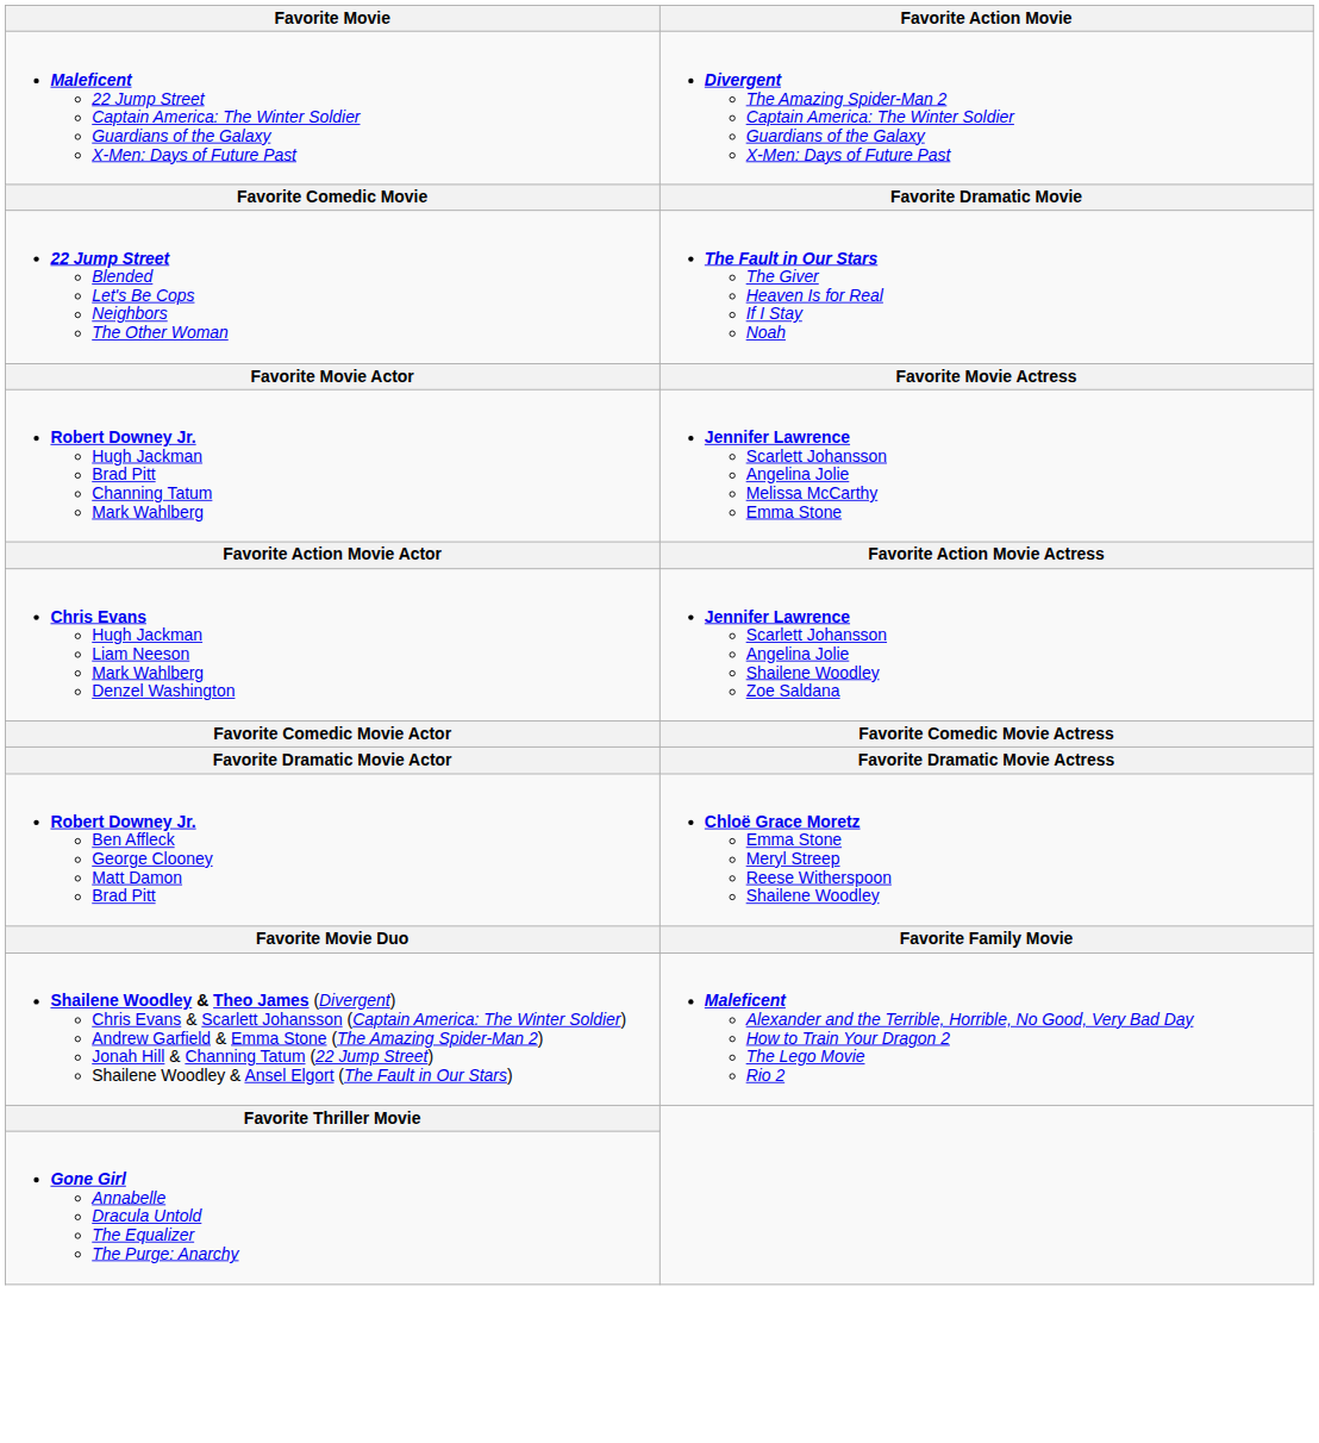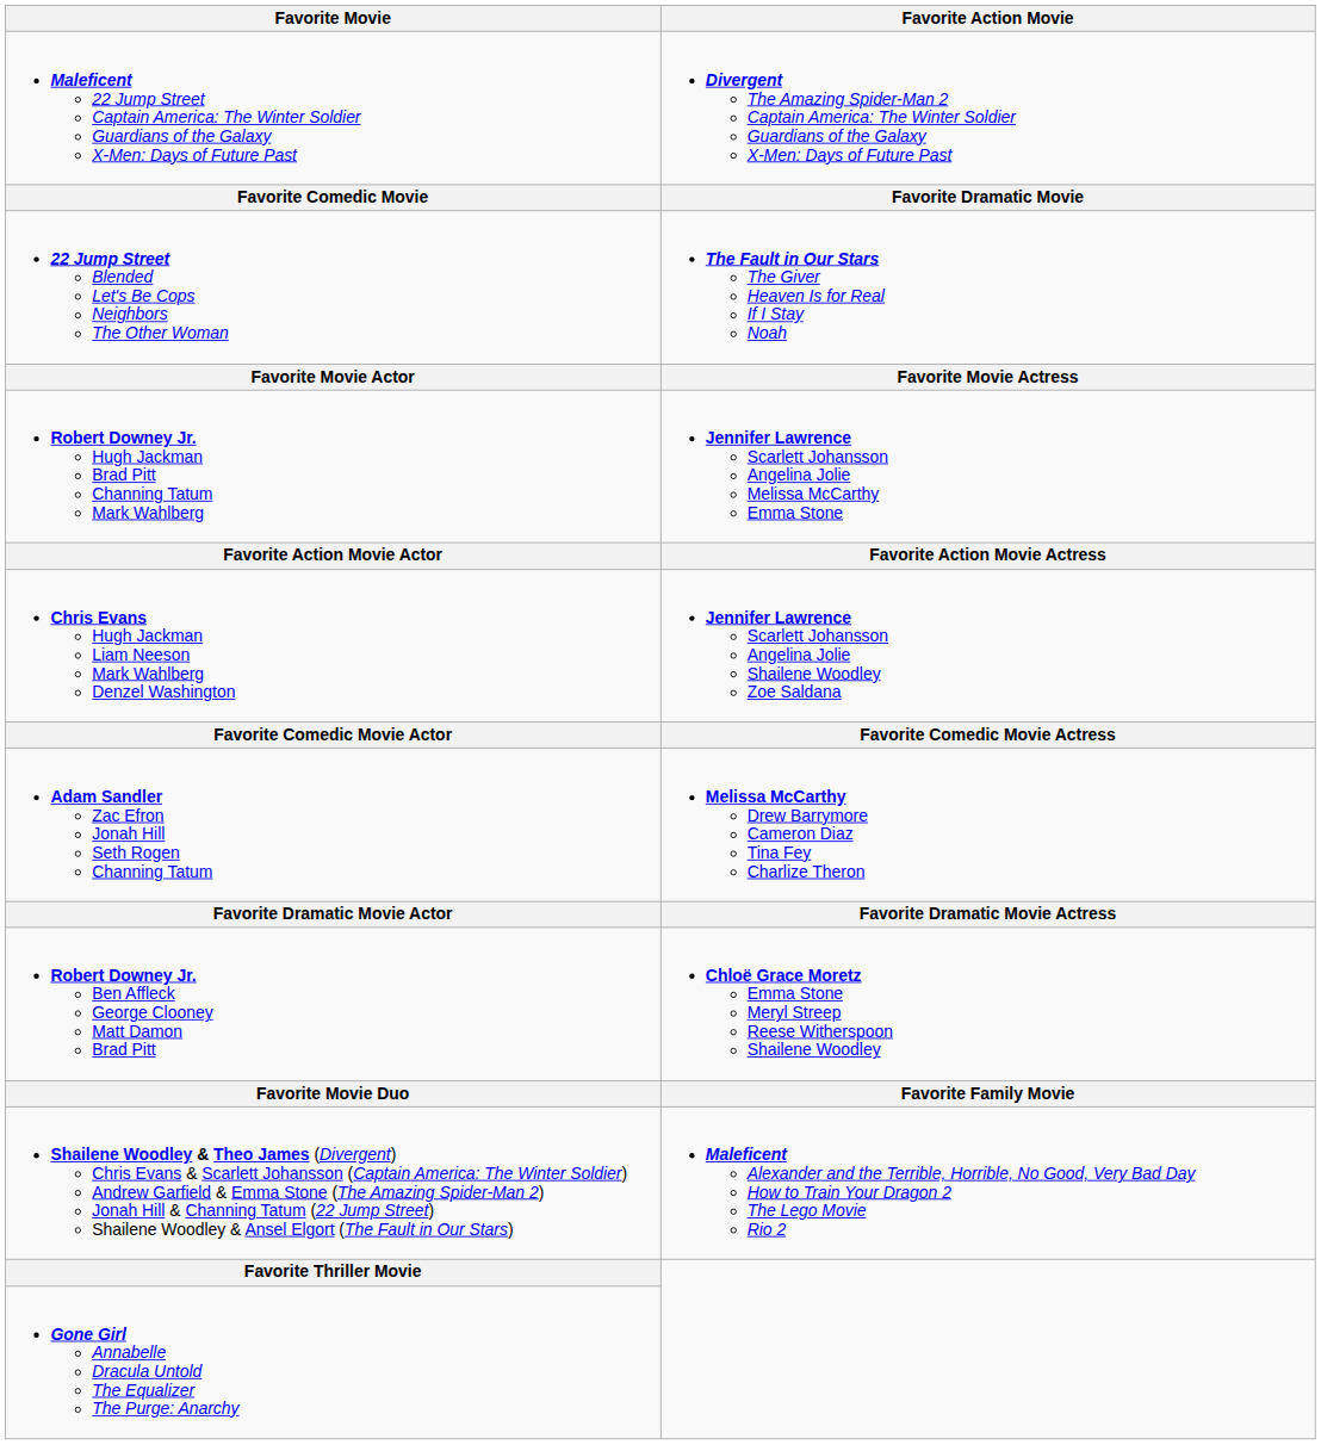 <table class="wikitable" style="width:100%;">
 <tr>
 <th>Favorite Movie</th>
 <th>Favorite Action Movie</th>
 </tr>
 <tr>
 <td valign="top"><br><ul><li><strong><em><a href='#'>Maleficent</a></em></strong><ul><li><em><a href='#'>22 Jump Street</a></em></li><li><em><a href='#'>Captain America: The Winter Soldier</a></em></li><li><em><a href='#'>Guardians of the Galaxy</a></em></li><li><em><a href='#'>X-Men: Days of Future Past</a></em></li></ul></li></ul></td>
 <td valign="top"><br><ul><li><strong><em><a href='#'>Divergent</a></em></strong><ul><li><em><a href='#'>The Amazing Spider-Man 2</a></em></li><li><em><a href='#'>Captain America: The Winter Soldier</a></em></li><li><em><a href='#'>Guardians of the Galaxy</a></em></li><li><em><a href='#'>X-Men: Days of Future Past</a></em></li></ul></li></ul></td>
 </tr>
 <tr>
 <th>Favorite Comedic Movie</th>
 <th>Favorite Dramatic Movie</th>
 </tr>
 <tr>
 <td valign="top"><br><ul><li><strong><em><a href='#'>22 Jump Street</a></em></strong><ul><li><em><a href='#'>Blended</a></em></li><li><em><a href='#'>Let's Be Cops</a></em></li><li><em><a href='#'>Neighbors</a></em></li><li><em><a href='#'>The Other Woman</a></em></li></ul></li></ul></td>
 <td valign="top"><br><ul><li><strong><em><a href='#'>The Fault in Our Stars</a></em></strong><ul><li><em><a href='#'>The Giver</a></em></li><li><em><a href='#'>Heaven Is for Real</a></em></li><li><em><a href='#'>If I Stay</a></em></li><li><em><a href='#'>Noah</a></em></li></ul></li></ul></td>
 </tr>
 <tr>
 <th style="width:50%;">Favorite Movie Actor</th>
 <th style="width:50%;">Favorite Movie Actress</th>
 </tr>
 <tr>
 <td valign="top"><br><ul><li><strong><a href='#'>Robert Downey Jr.</a></strong><ul><li><a href='#'>Hugh Jackman</a></li><li><a href='#'>Brad Pitt</a></li><li><a href='#'>Channing Tatum</a></li><li><a href='#'>Mark Wahlberg</a></li></ul></li></ul></td>
 <td valign="top"><br><ul><li><strong><a href='#'>Jennifer Lawrence</a></strong><ul><li><a href='#'>Scarlett Johansson</a></li><li><a href='#'>Angelina Jolie</a></li><li><a href='#'>Melissa McCarthy</a></li><li><a href='#'>Emma Stone</a></li></ul></li></ul></td>
 </tr>
 <tr>
 <th>Favorite Action Movie Actor</th>
 <th>Favorite Action Movie Actress</th>
 </tr>
 <tr>
 <td valign="top"><br><ul><li><strong><a href='#'>Chris Evans</a></strong><ul><li><a href='#'>Hugh Jackman</a></li><li><a href='#'>Liam Neeson</a></li><li><a href='#'>Mark Wahlberg</a></li><li><a href='#'>Denzel Washington</a></li></ul></li></ul></td>
 <td valign="top"><br><ul><li><strong><a href='#'>Jennifer Lawrence</a></strong><ul><li><a href='#'>Scarlett Johansson</a></li><li><a href='#'>Angelina Jolie</a></li><li><a href='#'>Shailene Woodley</a></li><li><a href='#'>Zoe Saldana</a></li></ul></li></ul></td>
 </tr>
 <tr>
 <th>Favorite Comedic Movie Actor</th>
 <th>Favorite Comedic Movie Actress</th>
 </tr>
 <tr>
+<td valign="top"><br><ul><li><strong><a href='#'>Adam Sandler</a></strong><ul><li><a href='#'>Zac Efron</a></li><li><a href='#'>Jonah Hill</a></li><li><a href='#'>Seth Rogen</a></li><li><a href='#'>Channing Tatum</a></li></ul></li></ul></td>
+<td valign="top"><br><ul><li><strong><a href='#'>Melissa McCarthy</a></strong><ul><li><a href='#'>Drew Barrymore</a></li><li><a href='#'>Cameron Diaz</a></li><li><a href='#'>Tina Fey</a></li><li><a href='#'>Charlize Theron</a></li></ul></li></ul></td>
+</tr>
+<tr>
 <th style="width:50%;">Favorite Dramatic Movie Actor</th>
 <th style="width:50%;">Favorite Dramatic Movie Actress</th>
 </tr>
 <tr>
 <td valign="top"><br><ul><li><strong><a href='#'>Robert Downey Jr.</a></strong><ul><li><a href='#'>Ben Affleck</a></li><li><a href='#'>George Clooney</a></li><li><a href='#'>Matt Damon</a></li><li><a href='#'>Brad Pitt</a></li></ul></li></ul></td>
 <td valign="top"><br><ul><li><strong><a href='#'>Chloë Grace Moretz</a></strong><ul><li><a href='#'>Emma Stone</a></li><li><a href='#'>Meryl Streep</a></li><li><a href='#'>Reese Witherspoon</a></li><li><a href='#'>Shailene Woodley</a></li></ul></li></ul></td>
 </tr>
 <tr>
 <th>Favorite Movie Duo</th>
 <th>Favorite Family Movie</th>
 </tr>
 <tr>
 <td valign="top"><br><ul><li><strong><a href='#'>Shailene Woodley</a> & <a href='#'>Theo James</a></strong> (<em><a href='#'>Divergent</a></em>)<ul><li><a href='#'>Chris Evans</a> & <a href='#'>Scarlett Johansson</a> (<em><a href='#'>Captain America: The Winter Soldier</a></em>)</li><li><a href='#'>Andrew Garfield</a> & <a href='#'>Emma Stone</a> (<em><a href='#'>The Amazing Spider-Man 2</a></em>)</li><li><a href='#'>Jonah Hill</a> & <a href='#'>Channing Tatum</a> (<em><a href='#'>22 Jump Street</a></em>)</li><li>Shailene Woodley & <a href='#'>Ansel Elgort</a> (<em><a href='#'>The Fault in Our Stars</a></em>)</li></ul></li></ul></td>
 <td valign="top"><br><ul><li><strong><em><a href='#'>Maleficent</a></em></strong><ul><li><em><a href='#'>Alexander and the Terrible, Horrible, No Good, Very Bad Day</a></em></li><li><em><a href='#'>How to Train Your Dragon 2</a></em></li><li><em><a href='#'>The Lego Movie</a></em></li><li><em><a href='#'>Rio 2</a></em></li></ul></li></ul></td>
 </tr>
 <tr>
 <th>Favorite Thriller Movie</th>
 </tr>
 <tr>
 <td valign="top"><br><ul><li><strong><em><a href='#'>Gone Girl</a></em></strong><ul><li><em><a href='#'>Annabelle</a></em></li><li><em><a href='#'>Dracula Untold</a></em></li><li><em><a href='#'>The Equalizer</a></em></li><li><em><a href='#'>The Purge: Anarchy</a></em></li></ul></li></ul></td>
 </tr>
 </table>
